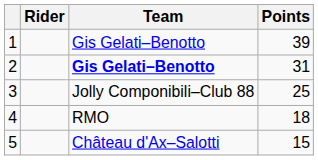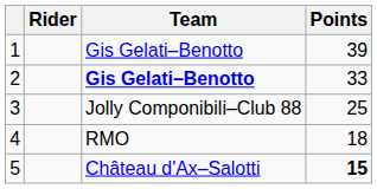 <table class="wikitable">
 <tr>
 <th></th>
 <th>Rider</th>
 <th>Team</th>
 <th>Points</th>
 </tr>
 <tr>
 <td>1</td>
 <td></td>
 <td><a href='#'>Gis Gelati–Benotto</a></td>
 <td align=right>39</td>
 </tr>
 <tr>
 <td>2</td>
 <td></td>
 <td><strong><a href='#'>Gis Gelati–Benotto</a></strong></td>
-<td align=right>31</td>
+<td align=right>33</td>
 </tr>
 <tr>
 <td>3</td>
 <td></td>
 <td>Jolly Componibili–Club 88</td>
 <td align=right>25</td>
 </tr>
 <tr>
 <td>4</td>
 <td></td>
 <td>RMO</td>
 <td align=right>18</td>
 </tr>
 <tr>
 <td>5</td>
 <td>  </td>
 <td><a href='#'>Château d'Ax–Salotti</a></td>
-<td align=right>15</td>
+<td align=right><strong>15</strong></td>
 </tr>
 </table>
